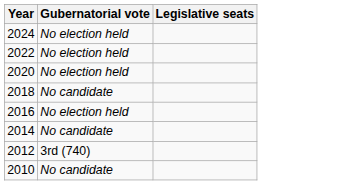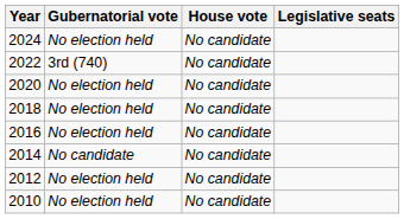 <table class="wikitable plainrowheaders">
 <tr>
 <th>Year</th>
 <th>Gubernatorial vote</th>
+<th>House vote</th>
 <th>Legislative seats</th>
 </tr>
 <tr>
 <td>2024</td>
 <td><em>No election held</em></td>
+<td><em>No candidate</em></td>
 <td></td>
 </tr>
 <tr>
 <td>2022</td>
-<td><em>No election held</em></td>
+<td>3rd (740) </td>
+<td><em>No candidate</em></td>
 <td></td>
 </tr>
 <tr>
 <td>2020</td>
 <td><em>No election held</em></td>
+<td><em>No candidate</em></td>
 <td></td>
 </tr>
 <tr>
 <td>2018</td>
+<td><em>No election held</em></td>
 <td><em>No candidate</em></td>
 <td></td>
 </tr>
 <tr>
 <td>2016</td>
 <td><em>No election held</em></td>
+<td><em>No candidate</em></td>
 <td></td>
 </tr>
 <tr>
 <td>2014</td>
 <td><em>No candidate</em></td>
+<td><em>No candidate</em></td>
 <td></td>
 </tr>
 <tr>
 <td>2012</td>
-<td>3rd (740) </td>
+<td><em>No election held</em></td>
+<td><em>No candidate</em></td>
 <td></td>
 </tr>
 <tr>
 <td>2010</td>
+<td><em>No election held</em></td>
 <td><em>No candidate</em></td>
 <td></td>
 </tr>
 </table>
